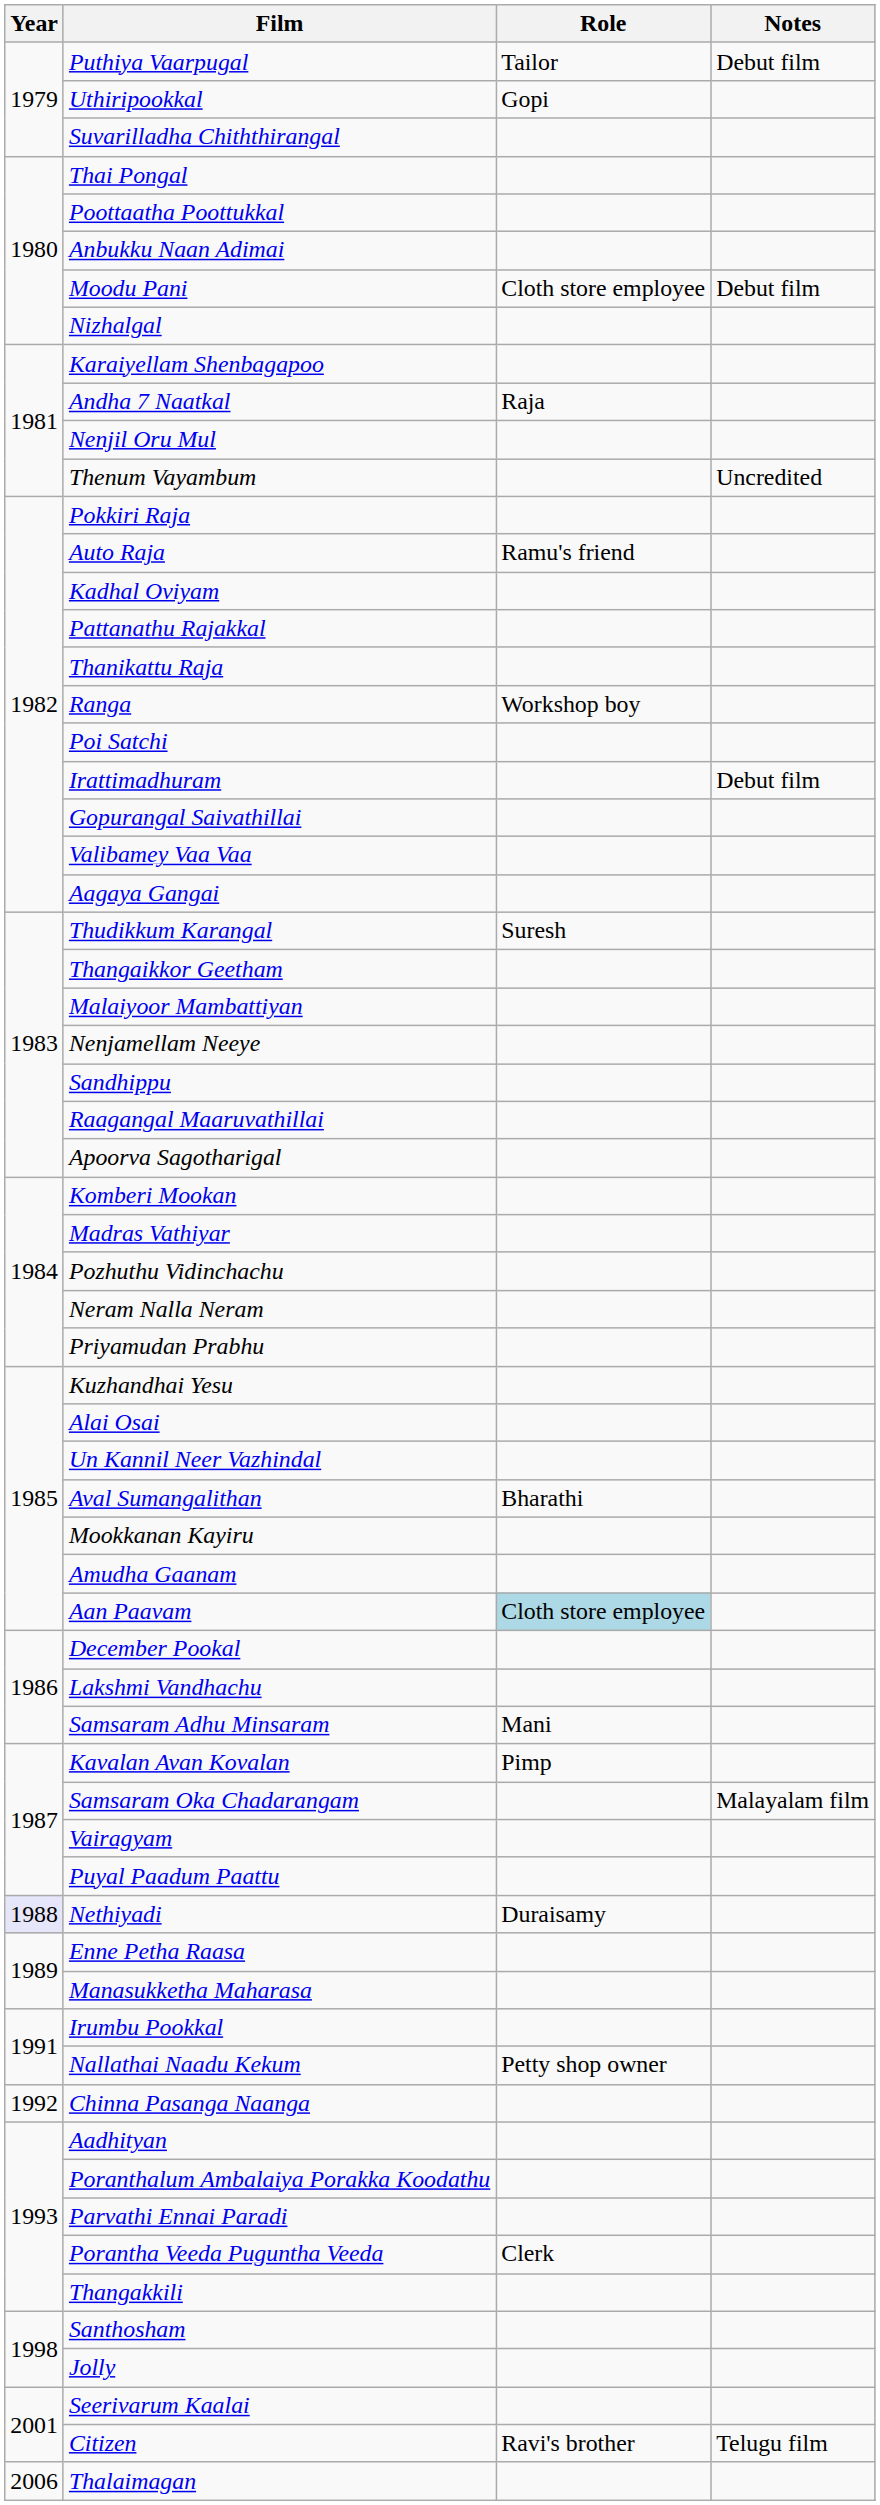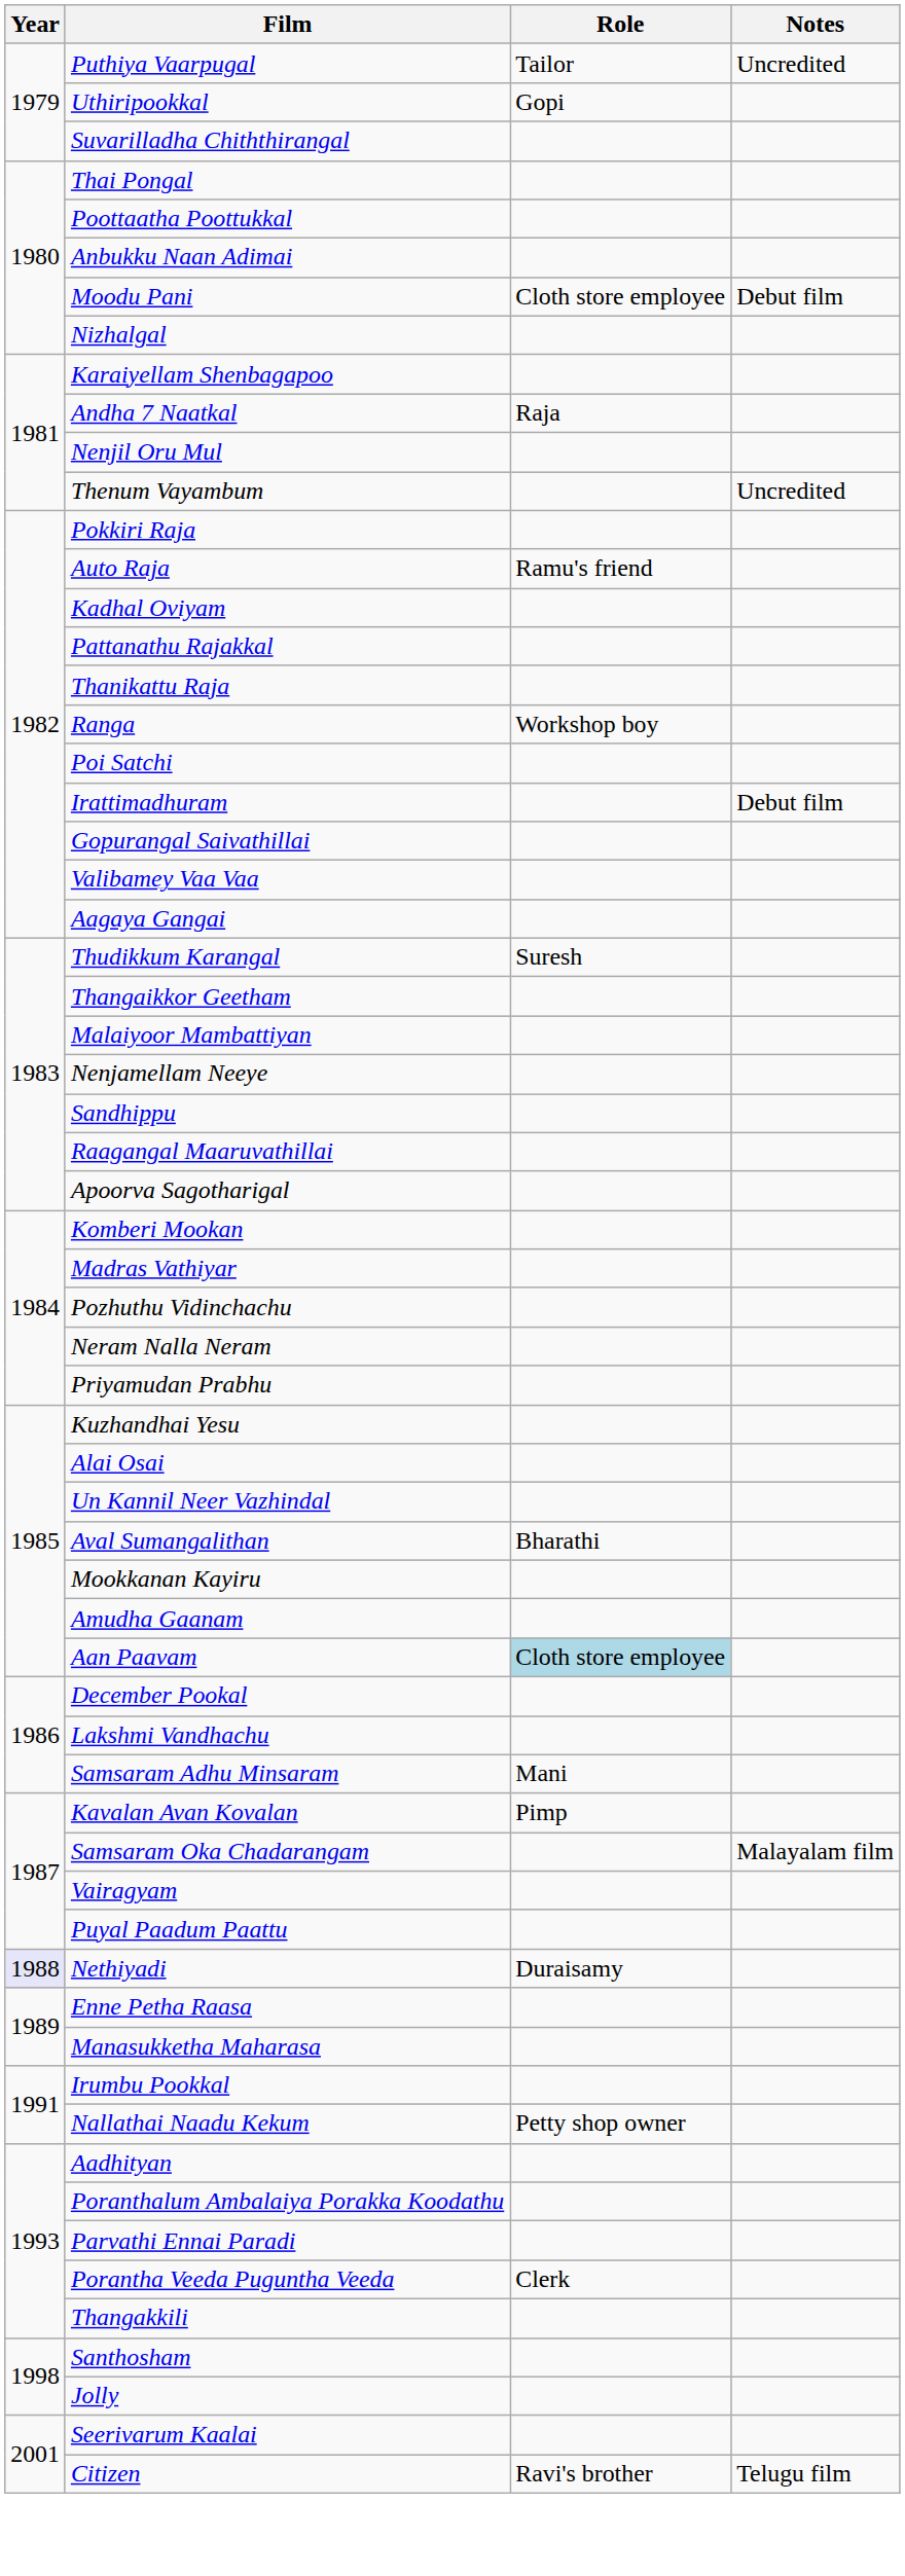 <table class="wikitable sortable">
 <tr>
 <th>Year</th>
 <th>Film</th>
 <th>Role</th>
 <th>Notes</th>
 </tr>
 <tr>
 <td rowspan="3">1979</td>
 <td><em><a href='#'>Puthiya Vaarpugal</a></em></td>
 <td>Tailor</td>
-<td>Debut film</td>
+<td>Uncredited</td>
 </tr>
 <tr>
 <td><em><a href='#'>Uthiripookkal</a></em></td>
 <td>Gopi</td>
 <td></td>
 </tr>
 <tr>
 <td><em><a href='#'>Suvarilladha Chiththirangal</a></em></td>
 <td></td>
 <td></td>
 </tr>
 <tr>
 <td rowspan="5">1980</td>
 <td><em><a href='#'>Thai Pongal</a></em></td>
 <td></td>
 <td></td>
 </tr>
 <tr>
 <td><em><a href='#'>Poottaatha Poottukkal</a></em></td>
 <td></td>
 <td></td>
 </tr>
 <tr>
 <td><em><a href='#'>Anbukku Naan Adimai</a></em></td>
 <td></td>
 <td></td>
 </tr>
 <tr>
 <td><em><a href='#'>Moodu Pani</a></em></td>
 <td>Cloth store employee</td>
 <td>Debut film</td>
 </tr>
 <tr>
 <td><em><a href='#'>Nizhalgal</a></em></td>
 <td></td>
 <td></td>
 </tr>
 <tr>
 <td rowspan="4">1981</td>
 <td><em><a href='#'>Karaiyellam Shenbagapoo</a></em></td>
 <td></td>
 <td></td>
 </tr>
 <tr>
 <td><em><a href='#'>Andha 7 Naatkal</a></em></td>
 <td>Raja</td>
 <td></td>
 </tr>
 <tr>
 <td><em><a href='#'>Nenjil Oru Mul</a></em></td>
 <td></td>
 <td></td>
 </tr>
 <tr>
 <td><em>Thenum Vayambum</em></td>
 <td></td>
 <td>Uncredited</td>
 </tr>
 <tr>
 <td rowspan="11">1982</td>
 <td><em><a href='#'>Pokkiri Raja</a></em></td>
 <td></td>
 <td></td>
 </tr>
 <tr>
 <td><em><a href='#'>Auto Raja</a></em></td>
 <td>Ramu's friend</td>
 <td></td>
 </tr>
 <tr>
 <td><em><a href='#'>Kadhal Oviyam</a></em></td>
 <td></td>
 <td></td>
 </tr>
 <tr>
 <td><em><a href='#'>Pattanathu Rajakkal</a></em></td>
 <td></td>
 <td></td>
 </tr>
 <tr>
 <td><em><a href='#'>Thanikattu Raja</a></em></td>
 <td></td>
 <td></td>
 </tr>
 <tr>
 <td><em><a href='#'>Ranga</a></em></td>
 <td>Workshop boy</td>
 <td></td>
 </tr>
 <tr>
 <td><em><a href='#'>Poi Satchi</a></em></td>
 <td></td>
 <td></td>
 </tr>
 <tr>
 <td><em><a href='#'>Irattimadhuram</a></em></td>
 <td></td>
 <td>Debut film</td>
 </tr>
 <tr>
 <td><em><a href='#'>Gopurangal Saivathillai</a></em></td>
 <td></td>
 <td></td>
 </tr>
 <tr>
 <td><em><a href='#'>Valibamey Vaa Vaa</a></em></td>
 <td></td>
 <td></td>
 </tr>
 <tr>
 <td><em><a href='#'>Aagaya Gangai</a></em></td>
 <td></td>
 <td></td>
 </tr>
 <tr>
 <td rowspan="7">1983</td>
 <td><em><a href='#'>Thudikkum Karangal</a></em></td>
 <td>Suresh</td>
 <td></td>
 </tr>
 <tr>
 <td><em><a href='#'>Thangaikkor Geetham</a></em></td>
 <td></td>
 <td></td>
 </tr>
 <tr>
 <td><em><a href='#'>Malaiyoor Mambattiyan</a></em></td>
 <td></td>
 <td></td>
 </tr>
 <tr>
 <td><em>Nenjamellam Neeye</em></td>
 <td></td>
 <td></td>
 </tr>
 <tr>
 <td><em><a href='#'>Sandhippu</a></em></td>
 <td></td>
 <td></td>
 </tr>
 <tr>
 <td><em><a href='#'>Raagangal Maaruvathillai</a></em></td>
 <td></td>
 <td></td>
 </tr>
 <tr>
 <td><em>Apoorva Sagotharigal</em></td>
 <td></td>
 <td></td>
 </tr>
 <tr>
 <td rowspan="5">1984</td>
 <td><em><a href='#'>Komberi Mookan</a></em></td>
 <td></td>
 <td></td>
 </tr>
 <tr>
 <td><em><a href='#'>Madras Vathiyar</a></em></td>
 <td></td>
 <td></td>
 </tr>
 <tr>
 <td><em>Pozhuthu Vidinchachu</em></td>
 <td></td>
 <td></td>
 </tr>
 <tr>
 <td><em>Neram Nalla Neram</em></td>
 <td></td>
 <td></td>
 </tr>
 <tr>
 <td><em>Priyamudan Prabhu</em></td>
 <td></td>
 <td></td>
 </tr>
 <tr>
 <td rowspan="7">1985</td>
 <td><em>Kuzhandhai Yesu</em></td>
 <td></td>
 <td></td>
 </tr>
 <tr>
 <td><em><a href='#'>Alai Osai</a></em></td>
 <td></td>
 <td></td>
 </tr>
 <tr>
 <td><em><a href='#'>Un Kannil Neer Vazhindal</a></em></td>
 <td></td>
 <td></td>
 </tr>
 <tr>
 <td><em><a href='#'>Aval Sumangalithan</a></em></td>
 <td>Bharathi</td>
 <td></td>
 </tr>
 <tr>
 <td><em>Mookkanan Kayiru</em></td>
 <td></td>
 <td></td>
 </tr>
 <tr>
 <td><em><a href='#'>Amudha Gaanam</a></em></td>
 <td></td>
 <td></td>
 </tr>
 <tr>
 <td><em><a href='#'>Aan Paavam</a></em></td>
 <td style="background: lightblue;">Cloth store employee</td>
 <td></td>
 </tr>
 <tr>
 <td rowspan="3">1986</td>
 <td><em><a href='#'>December Pookal</a></em></td>
 <td></td>
 <td></td>
 </tr>
 <tr>
 <td><em><a href='#'>Lakshmi Vandhachu</a></em></td>
 <td></td>
 <td></td>
 </tr>
 <tr>
 <td><em><a href='#'>Samsaram Adhu Minsaram</a></em></td>
 <td>Mani</td>
 <td></td>
 </tr>
 <tr>
 <td rowspan="4">1987</td>
 <td><em><a href='#'>Kavalan Avan Kovalan</a></em></td>
 <td>Pimp</td>
 <td></td>
 </tr>
 <tr>
 <td><em><a href='#'>Samsaram Oka Chadarangam</a></em></td>
 <td></td>
 <td>Malayalam film</td>
 </tr>
 <tr>
 <td><em><a href='#'>Vairagyam</a></em></td>
 <td></td>
 <td></td>
 </tr>
 <tr>
 <td><em><a href='#'>Puyal Paadum Paattu</a></em></td>
 <td></td>
 <td></td>
 </tr>
 <tr>
 <td style="background: lavender;">1988</td>
 <td><em><a href='#'>Nethiyadi</a></em></td>
 <td>Duraisamy</td>
 <td></td>
 </tr>
 <tr>
 <td rowspan="2">1989</td>
 <td><em><a href='#'>Enne Petha Raasa</a></em></td>
 <td></td>
 <td></td>
 </tr>
 <tr>
 <td><em><a href='#'>Manasukketha Maharasa</a></em></td>
 <td></td>
 <td></td>
 </tr>
 <tr>
 <td rowspan="2">1991</td>
 <td><em><a href='#'>Irumbu Pookkal</a></em></td>
 <td></td>
 <td></td>
 </tr>
 <tr>
 <td><em><a href='#'>Nallathai Naadu Kekum</a></em></td>
 <td>Petty shop owner</td>
 <td></td>
 </tr>
 <tr>
-<td>1992</td>
-<td><em><a href='#'>Chinna Pasanga Naanga</a></em></td>
-<td></td>
-<td></td>
-</tr>
-<tr>
 <td rowspan="5">1993</td>
 <td><em><a href='#'>Aadhityan</a></em></td>
 <td></td>
 <td></td>
 </tr>
 <tr>
 <td><em><a href='#'>Poranthalum Ambalaiya Porakka Koodathu</a></em></td>
 <td></td>
 <td></td>
 </tr>
 <tr>
 <td><em><a href='#'>Parvathi Ennai Paradi</a></em></td>
 <td></td>
 <td></td>
 </tr>
 <tr>
 <td><em><a href='#'>Porantha Veeda Puguntha Veeda</a></em></td>
 <td>Clerk</td>
 <td></td>
 </tr>
 <tr>
 <td><em><a href='#'>Thangakkili</a></em></td>
 <td></td>
 <td></td>
 </tr>
 <tr>
 <td rowspan="2">1998</td>
 <td><em><a href='#'>Santhosham</a></em></td>
 <td></td>
 <td></td>
 </tr>
 <tr>
 <td><em><a href='#'>Jolly</a></em></td>
 <td></td>
 <td></td>
 </tr>
 <tr>
 <td rowspan="2">2001</td>
 <td><em><a href='#'>Seerivarum Kaalai</a></em></td>
 <td></td>
 <td></td>
 </tr>
 <tr>
 <td><em><a href='#'>Citizen</a></em></td>
 <td>Ravi's brother</td>
 <td>Telugu film</td>
 </tr>
 <tr>
-<td>2006</td>
-<td><em><a href='#'>Thalaimagan</a></em></td>
-<td></td>
-<td></td>
-</tr>
-<tr>
 </tr>
 </table>
